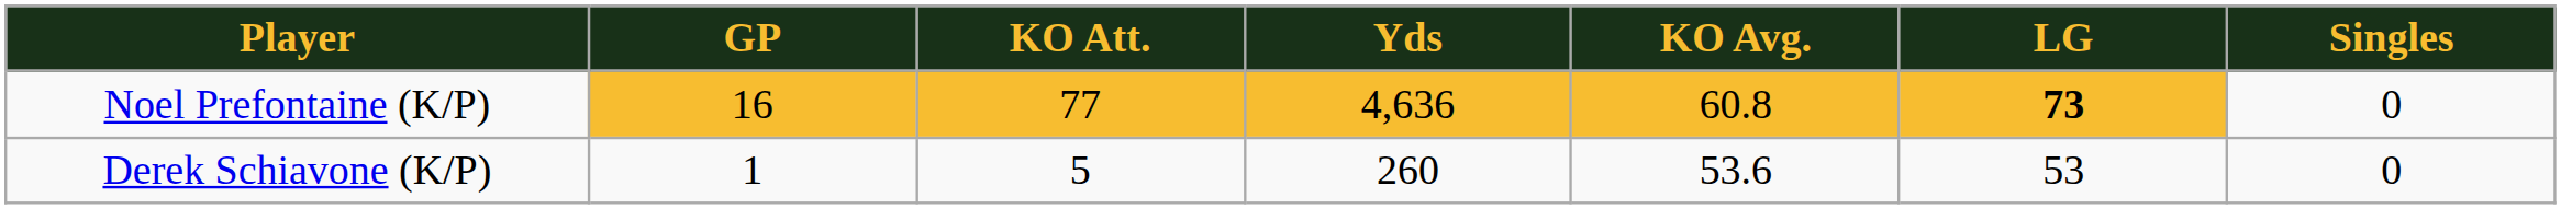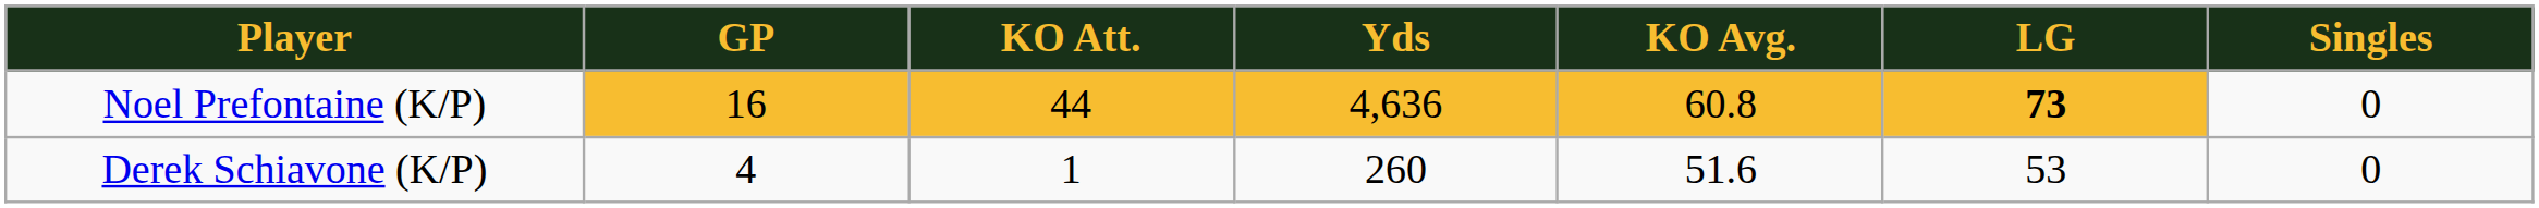 <table class="wikitable sortable">
 <tr>
 <th style="background:#183118;color:#f7bd30;" width="16%">Player</th>
 <th style="background:#183118;color:#f7bd30;" width="9%">GP</th>
 <th style="background:#183118;color:#f7bd30;" width="9%">KO Att.</th>
 <th style="background:#183118;color:#f7bd30;" width="9%">Yds</th>
 <th style="background:#183118;color:#f7bd30;" width="9%">KO Avg.</th>
 <th style="background:#183118;color:#f7bd30;" width="9%">LG</th>
 <th style="background:#183118;color:#f7bd30;" width="9%">Singles</th>
 </tr>
 <tr align="center">
 <td><a href='#'>Noel Prefontaine</a> (K/P)</td>
 <td bgcolor="#f7bd30">16</td>
-<td bgcolor="#f7bd30">77</td>
+<td bgcolor="#f7bd30">44</td>
 <td bgcolor="#f7bd30">4,636</td>
 <td bgcolor="#f7bd30">60.8</td>
 <td bgcolor="#f7bd30"><strong>73</strong></td>
 <td>0</td>
 </tr>
 <tr align="center">
 <td><a href='#'>Derek Schiavone</a> (K/P)</td>
+<td>4</td>
 <td>1</td>
-<td>5</td>
 <td>260</td>
-<td>53.6</td>
+<td>51.6</td>
 <td>53</td>
 <td>0</td>
 </tr>
 </table>
